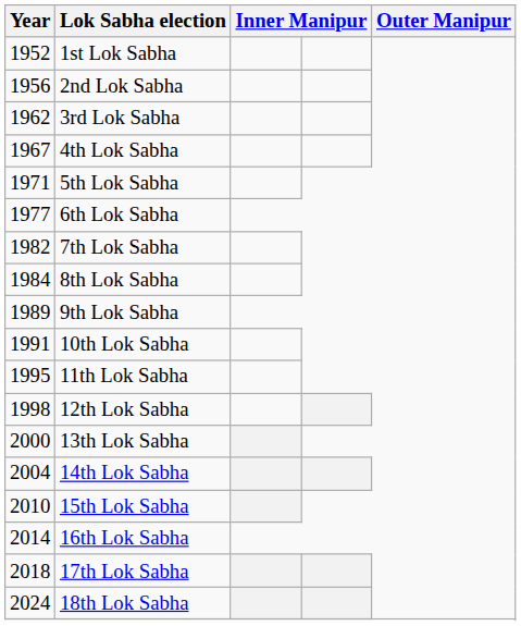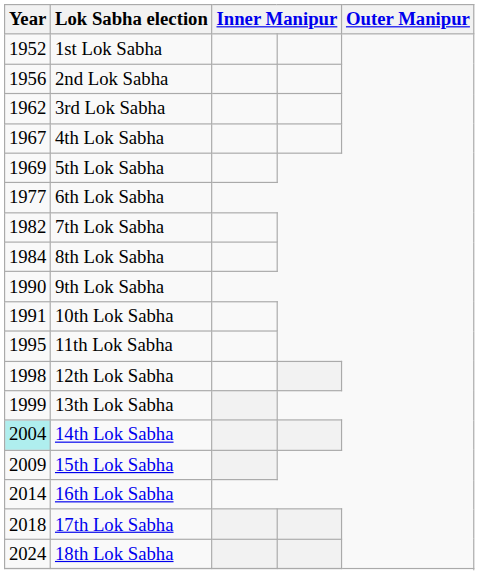 <table class="wikitable sortable">
 <tr>
 <th>Year</th>
 <th>Lok Sabha election</th>
 <th colspan=2><a href='#'>Inner Manipur</a></th>
 <th colspan=2><a href='#'>Outer Manipur</a></th>
 </tr>
 <tr --->
 <td>1952</td>
 <td>1st Lok Sabha</td>
 <td></td>
 <td></td>
 </tr>
 <tr --->
 <td>1956</td>
 <td>2nd Lok Sabha</td>
 <td></td>
 <td></td>
 </tr>
 <tr --->
 <td>1962</td>
 <td>3rd Lok Sabha</td>
 <td></td>
 <td></td>
 </tr>
 <tr --->
 <td>1967</td>
 <td>4th Lok Sabha</td>
 <td></td>
 <td></td>
 </tr>
 <tr --->
-<td>1971</td>
+<td>1969</td>
 <td>5th Lok Sabha</td>
 <td></td>
 </tr>
 <tr --->
 <td>1977</td>
 <td>6th Lok Sabha</td>
 </tr>
 <tr --->
 <td>1982</td>
 <td>7th Lok Sabha</td>
 <td></td>
 </tr>
 <tr --->
 <td>1984</td>
 <td>8th Lok Sabha</td>
 <td></td>
 </tr>
 <tr --->
-<td>1989</td>
+<td>1990</td>
 <td>9th Lok Sabha</td>
 </tr>
 <tr --->
 <td>1991</td>
 <td>10th Lok Sabha</td>
 <td></td>
 </tr>
 <tr --->
 <td>1995</td>
 <td>11th Lok Sabha</td>
 <td></td>
 </tr>
 <tr --->
 <td>1998</td>
 <td>12th Lok Sabha</td>
 <td></td>
 <th></th>
 </tr>
 <tr --->
-<td>2000</td>
+<td>1999</td>
 <td>13th Lok Sabha</td>
 <th></th>
 </tr>
 <tr --->
-<td>2004</td>
+<td style="background: paleturquoise;">2004</td>
 <td><a href='#'>14th Lok Sabha</a></td>
 <th></th>
 <th></th>
 </tr>
 <tr --->
-<td>2010</td>
+<td>2009</td>
 <td><a href='#'>15th Lok Sabha</a></td>
 <th></th>
 </tr>
 <tr --->
 <td>2014</td>
 <td><a href='#'>16th Lok Sabha</a></td>
 </tr>
 <tr --->
 <td>2018</td>
 <td><a href='#'>17th Lok Sabha</a></td>
 <th></th>
 <th></th>
 </tr>
 <tr --->
 <td>2024</td>
 <td><a href='#'>18th Lok Sabha</a></td>
 <th></th>
 <th></th>
 </tr>
 <tr --->
 </tr>
 </table>
